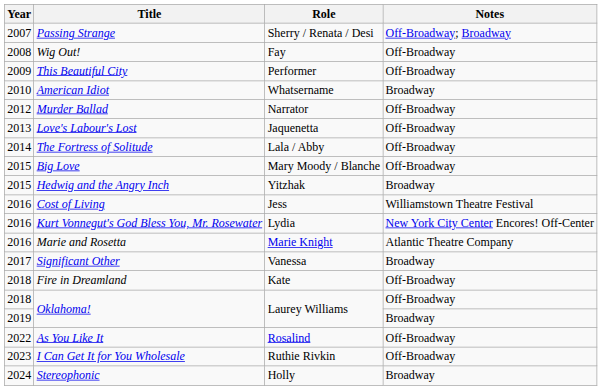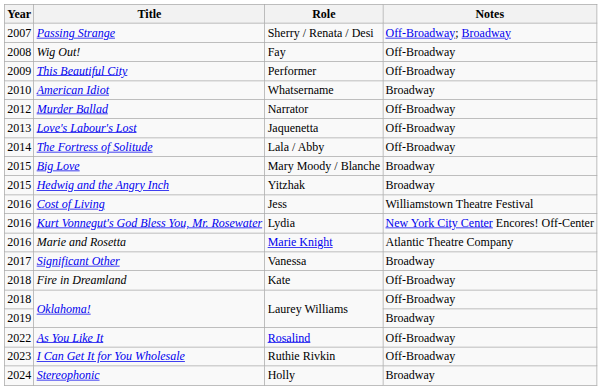 <table class="wikitable sortable">
 <tr>
 <th>Year</th>
 <th>Title</th>
 <th>Role</th>
 <th class="unsortable">Notes</th>
 </tr>
 <tr>
 <td>2007</td>
 <td><em><a href='#'>Passing Strange</a></em></td>
 <td>Sherry / Renata / Desi</td>
 <td><a href='#'>Off-Broadway</a>; <a href='#'>Broadway</a></td>
 </tr>
 <tr>
 <td>2008</td>
 <td><em>Wig Out!</em></td>
 <td>Fay</td>
 <td>Off-Broadway</td>
 </tr>
 <tr>
 <td>2009</td>
 <td><em><a href='#'>This Beautiful City</a></em></td>
 <td>Performer</td>
 <td>Off-Broadway</td>
 </tr>
 <tr>
 <td>2010</td>
 <td><em><a href='#'>American Idiot</a></em></td>
 <td>Whatsername</td>
 <td>Broadway</td>
 </tr>
 <tr>
 <td>2012</td>
 <td><em><a href='#'>Murder Ballad</a></em></td>
 <td>Narrator</td>
 <td>Off-Broadway</td>
 </tr>
 <tr>
 <td>2013</td>
 <td><em><a href='#'>Love's Labour's Lost</a></em></td>
 <td>Jaquenetta</td>
 <td>Off-Broadway</td>
 </tr>
 <tr>
 <td>2014</td>
 <td><em><a href='#'>The Fortress of Solitude</a></em></td>
 <td>Lala / Abby</td>
 <td>Off-Broadway</td>
 </tr>
 <tr>
 <td>2015</td>
 <td><em><a href='#'>Big Love</a></em></td>
 <td>Mary Moody / Blanche</td>
-<td>Off-Broadway</td>
+<td>Broadway</td>
 </tr>
 <tr>
 <td>2015</td>
 <td><em><a href='#'>Hedwig and the Angry Inch</a></em></td>
 <td>Yitzhak</td>
 <td>Broadway</td>
 </tr>
 <tr>
 <td>2016</td>
 <td><em><a href='#'>Cost of Living</a></em></td>
 <td>Jess</td>
 <td>Williamstown Theatre Festival</td>
 </tr>
 <tr>
 <td>2016</td>
 <td><em><a href='#'>Kurt Vonnegut's God Bless You, Mr. Rosewater</a></em></td>
 <td>Lydia</td>
 <td><a href='#'>New York City Center</a> Encores! Off-Center</td>
 </tr>
 <tr>
 <td>2016</td>
 <td><em>Marie and Rosetta</em></td>
 <td><a href='#'>Marie Knight</a></td>
 <td>Atlantic Theatre Company</td>
 </tr>
 <tr>
 <td>2017</td>
 <td><em><a href='#'>Significant Other</a></em></td>
 <td>Vanessa</td>
 <td>Broadway</td>
 </tr>
 <tr>
 <td>2018</td>
 <td><em>Fire in Dreamland</em></td>
 <td>Kate</td>
 <td>Off-Broadway</td>
 </tr>
 <tr>
 <td>2018</td>
 <td rowspan=2><em><a href='#'>Oklahoma!</a></em></td>
 <td rowspan=2>Laurey Williams</td>
 <td>Off-Broadway</td>
 </tr>
 <tr>
 <td>2019</td>
 <td>Broadway</td>
 </tr>
 <tr>
 <td>2022</td>
 <td><em><a href='#'>As You Like It</a></em></td>
 <td><a href='#'>Rosalind</a></td>
 <td>Off-Broadway</td>
 </tr>
 <tr>
 <td>2023</td>
 <td><em><a href='#'>I Can Get It for You Wholesale</a></em></td>
 <td>Ruthie Rivkin</td>
 <td>Off-Broadway</td>
 </tr>
 <tr>
 <td>2024</td>
 <td><em><a href='#'>Stereophonic</a></em></td>
 <td>Holly</td>
 <td>Broadway</td>
 </tr>
 </table>
